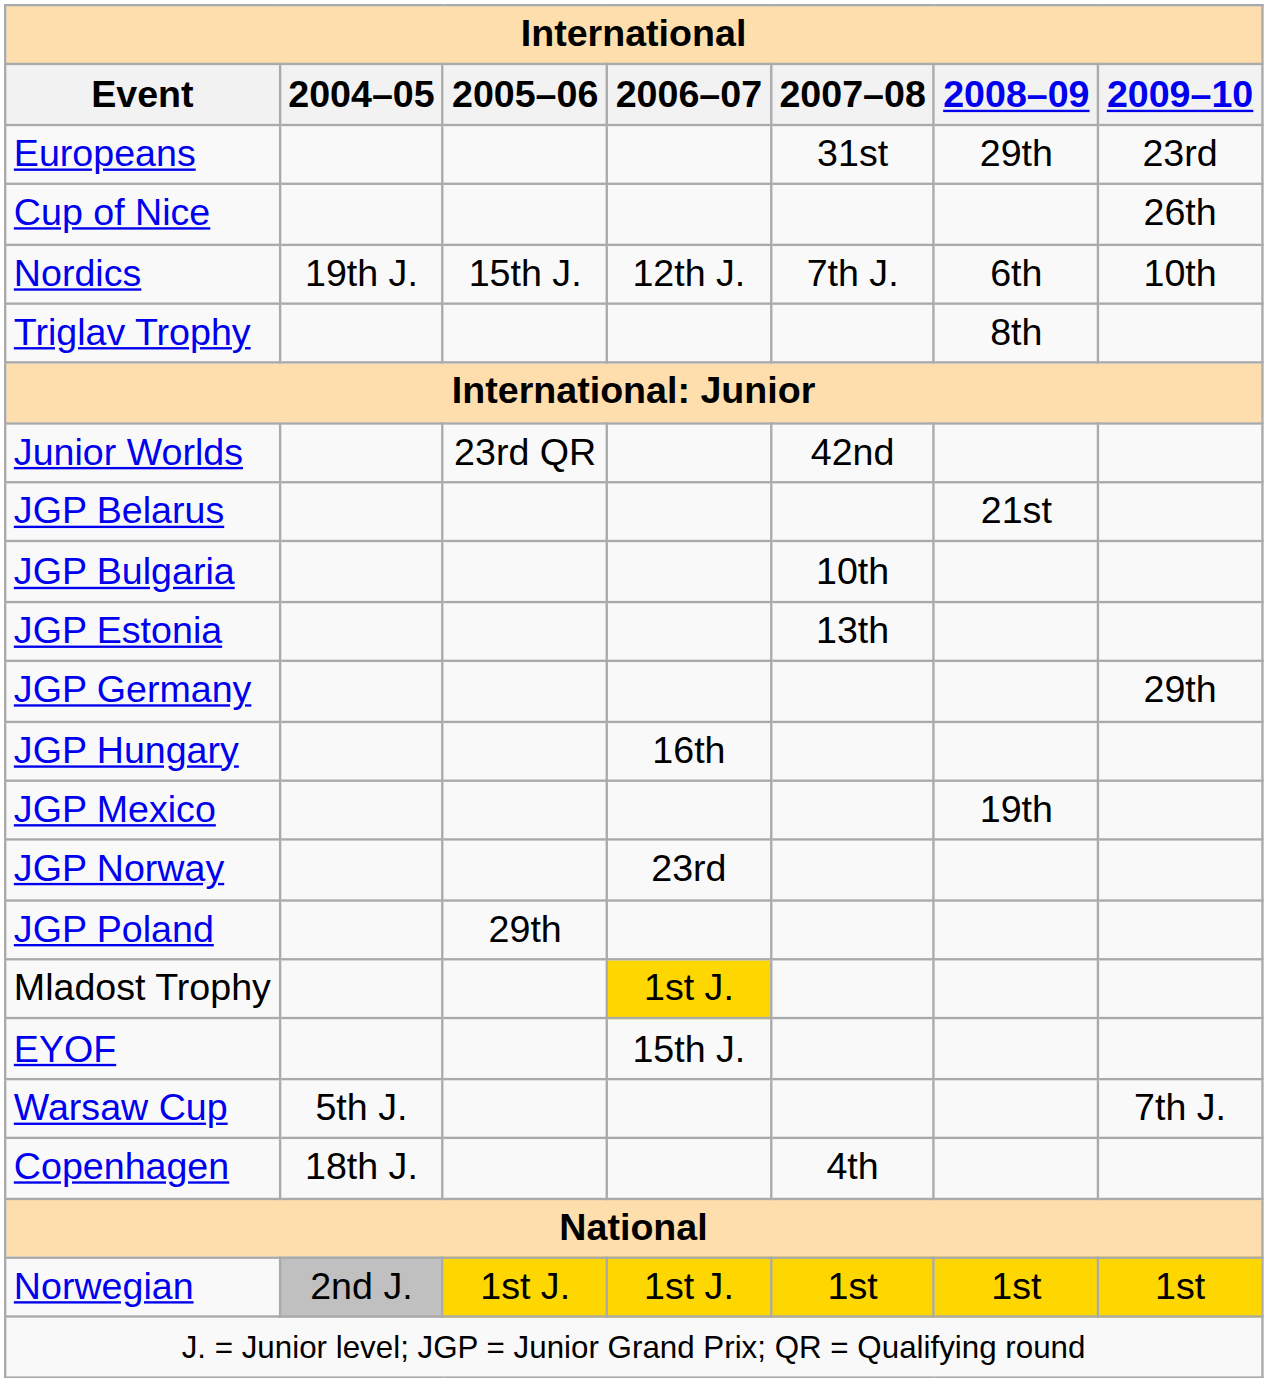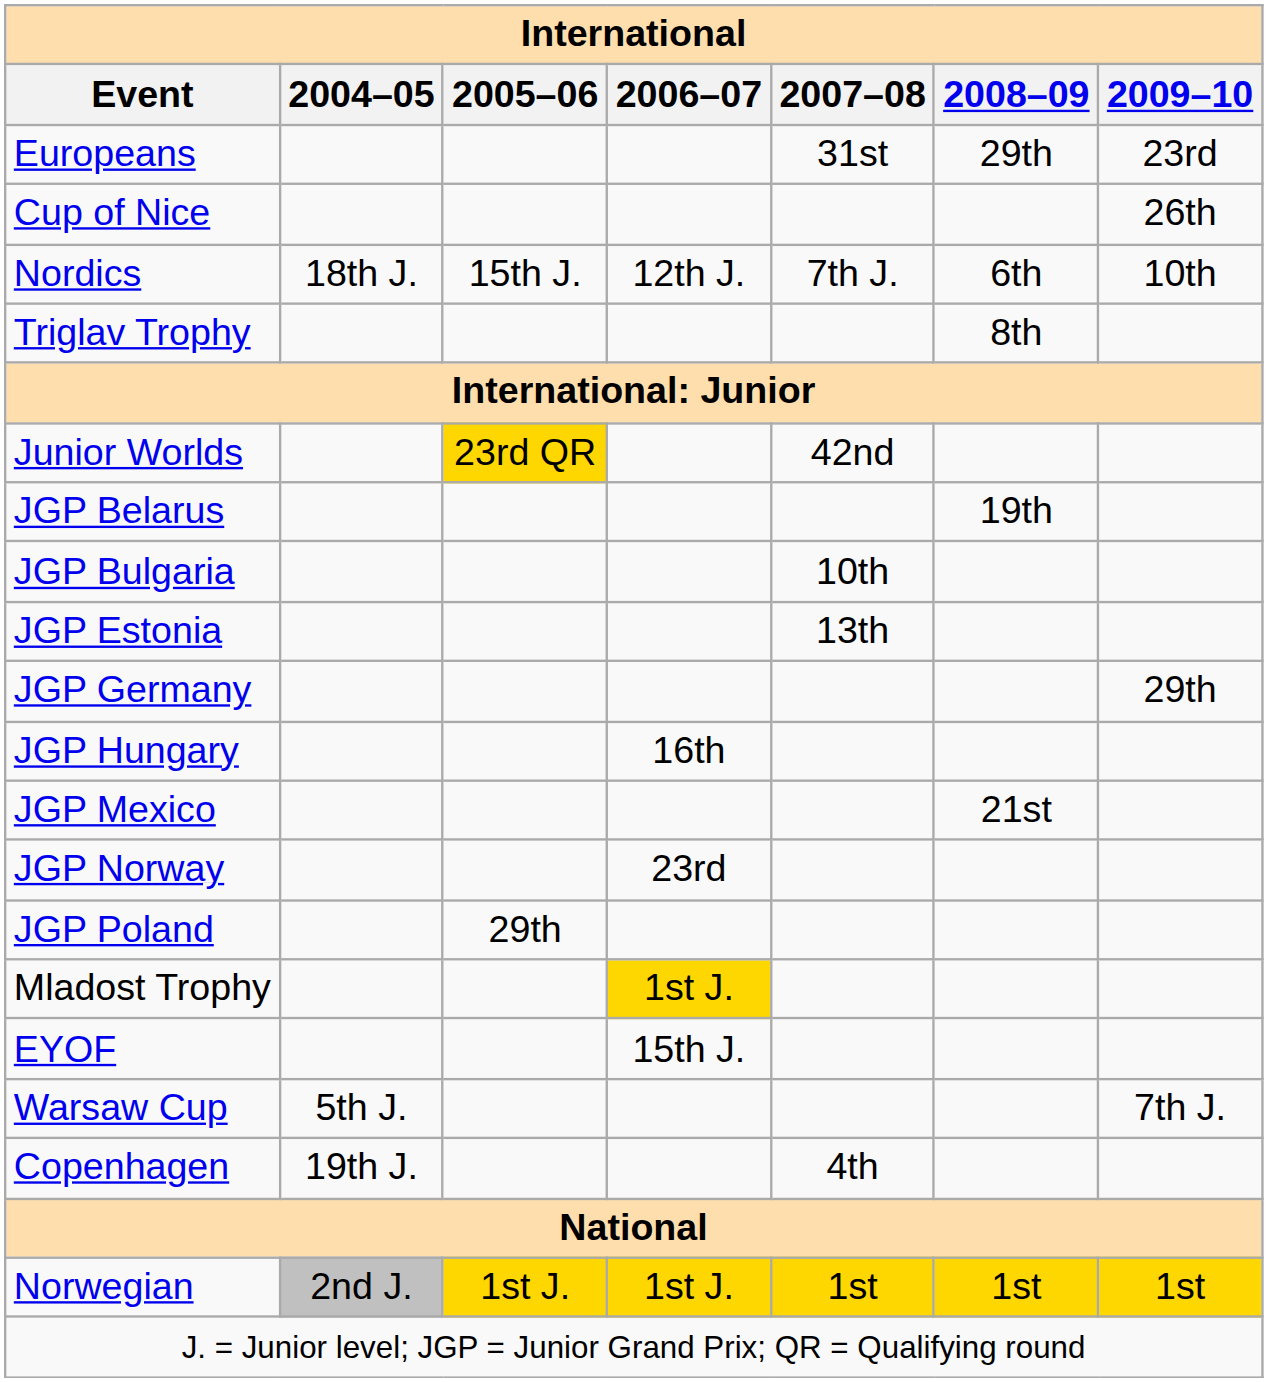 <table class="wikitable" style="text-align:center">
 <tr>
 <th colspan="7" style="background-color: #ffdead; " align="center"><strong>International</strong></th>
 </tr>
 <tr>
 <th>Event</th>
 <th>2004–05</th>
 <th>2005–06</th>
 <th>2006–07</th>
 <th>2007–08</th>
 <th><a href='#'>2008–09</a></th>
 <th><a href='#'>2009–10</a></th>
 </tr>
 <tr>
 <td align="left"><a href='#'>Europeans</a></td>
 <td></td>
 <td></td>
 <td></td>
 <td>31st</td>
 <td>29th</td>
 <td>23rd</td>
 </tr>
 <tr>
 <td align="left"><a href='#'>Cup of Nice</a></td>
 <td></td>
 <td></td>
 <td></td>
 <td></td>
 <td></td>
 <td>26th</td>
 </tr>
 <tr>
 <td align="left"><a href='#'>Nordics</a></td>
-<td>19th J.</td>
+<td>18th J.</td>
 <td>15th J.</td>
 <td>12th J.</td>
 <td>7th J.</td>
 <td>6th</td>
 <td>10th</td>
 </tr>
 <tr>
 <td align="left"><a href='#'>Triglav Trophy</a></td>
 <td></td>
 <td></td>
 <td></td>
 <td></td>
 <td>8th</td>
 <td></td>
 </tr>
 <tr>
 <th colspan="7" style="background-color: #ffdead; " align="center"><strong>International: Junior</strong></th>
 </tr>
 <tr>
 <td align="left"><a href='#'>Junior Worlds</a></td>
 <td></td>
-<td>23rd QR</td>
+<td style="background: gold;">23rd QR</td>
 <td></td>
 <td>42nd</td>
 <td></td>
 <td></td>
 </tr>
 <tr>
 <td align="left"><a href='#'>JGP Belarus</a></td>
 <td></td>
 <td></td>
 <td></td>
 <td></td>
-<td>21st</td>
+<td>19th</td>
 <td></td>
 </tr>
 <tr>
 <td align="left"><a href='#'>JGP Bulgaria</a></td>
 <td></td>
 <td></td>
 <td></td>
 <td>10th</td>
 <td></td>
 <td></td>
 </tr>
 <tr>
 <td align="left"><a href='#'>JGP Estonia</a></td>
 <td></td>
 <td></td>
 <td></td>
 <td>13th</td>
 <td></td>
 <td></td>
 </tr>
 <tr>
 <td align="left"><a href='#'>JGP Germany</a></td>
 <td></td>
 <td></td>
 <td></td>
 <td></td>
 <td></td>
 <td>29th</td>
 </tr>
 <tr>
 <td align="left"><a href='#'>JGP Hungary</a></td>
 <td></td>
 <td></td>
 <td>16th</td>
 <td></td>
 <td></td>
 <td></td>
 </tr>
 <tr>
 <td align="left"><a href='#'>JGP Mexico</a></td>
 <td></td>
 <td></td>
 <td></td>
 <td></td>
-<td>19th</td>
+<td>21st</td>
 <td></td>
 </tr>
 <tr>
 <td align="left"><a href='#'>JGP Norway</a></td>
 <td></td>
 <td></td>
 <td>23rd</td>
 <td></td>
 <td></td>
 <td></td>
 </tr>
 <tr>
 <td align="left"><a href='#'>JGP Poland</a></td>
 <td></td>
 <td>29th</td>
 <td></td>
 <td></td>
 <td></td>
 <td></td>
 </tr>
 <tr>
 <td align="left">Mladost Trophy</td>
 <td></td>
 <td></td>
 <td bgcolor="gold">1st J.</td>
 <td></td>
 <td></td>
 <td></td>
 </tr>
 <tr>
 <td align="left"><a href='#'>EYOF</a></td>
 <td></td>
 <td></td>
 <td>15th J.</td>
 <td></td>
 <td></td>
 <td></td>
 </tr>
 <tr>
 <td align="left"><a href='#'>Warsaw Cup</a></td>
 <td>5th J.</td>
 <td></td>
 <td></td>
 <td></td>
 <td></td>
 <td>7th J.</td>
 </tr>
 <tr>
 <td align="left"><a href='#'>Copenhagen</a></td>
-<td>18th J.</td>
+<td>19th J.</td>
 <td></td>
 <td></td>
 <td>4th</td>
 <td></td>
 <td></td>
 </tr>
 <tr>
 <th colspan="7" style="background-color: #ffdead; " align="center"><strong>National</strong></th>
 </tr>
 <tr>
 <td align="left"><a href='#'>Norwegian</a></td>
 <td bgcolor="silver">2nd J.</td>
 <td bgcolor="gold">1st J.</td>
 <td bgcolor="gold">1st J.</td>
 <td bgcolor="gold">1st</td>
 <td bgcolor="gold">1st</td>
 <td bgcolor="gold">1st</td>
 </tr>
 <tr>
 <td colspan="7" align="center"><small> J. = Junior level; JGP = Junior Grand Prix; QR = Qualifying round </small></td>
 </tr>
 </table>
